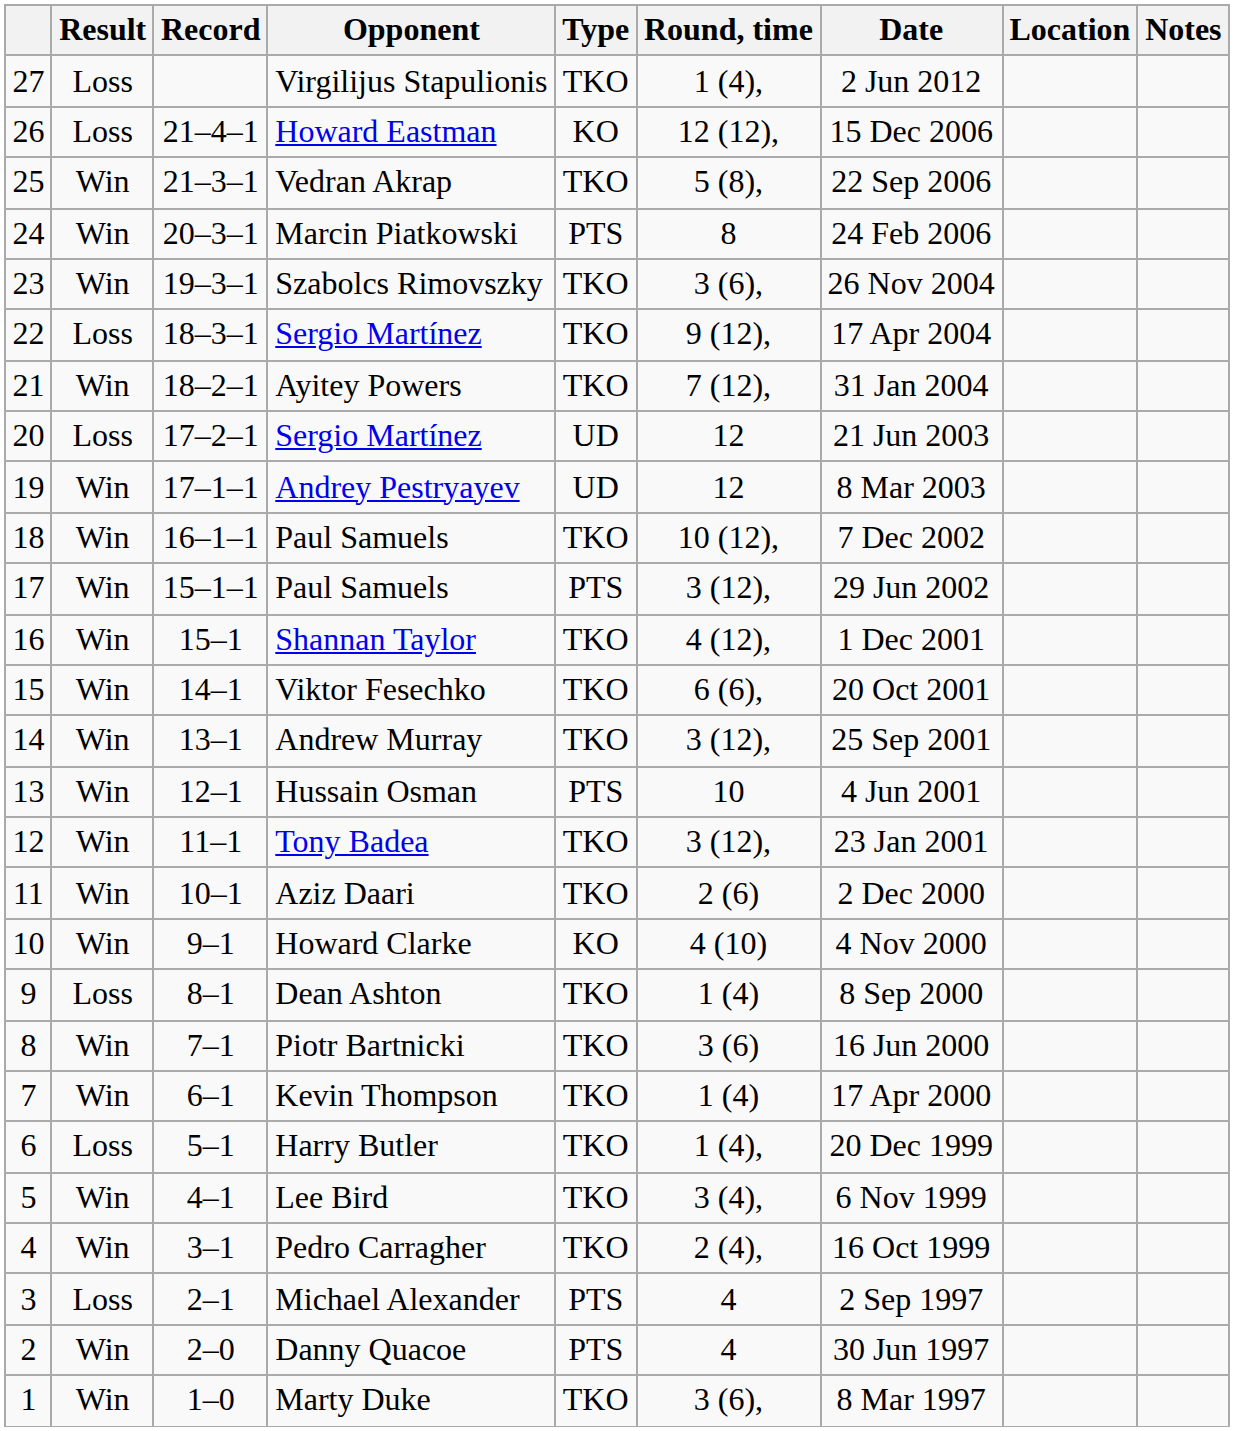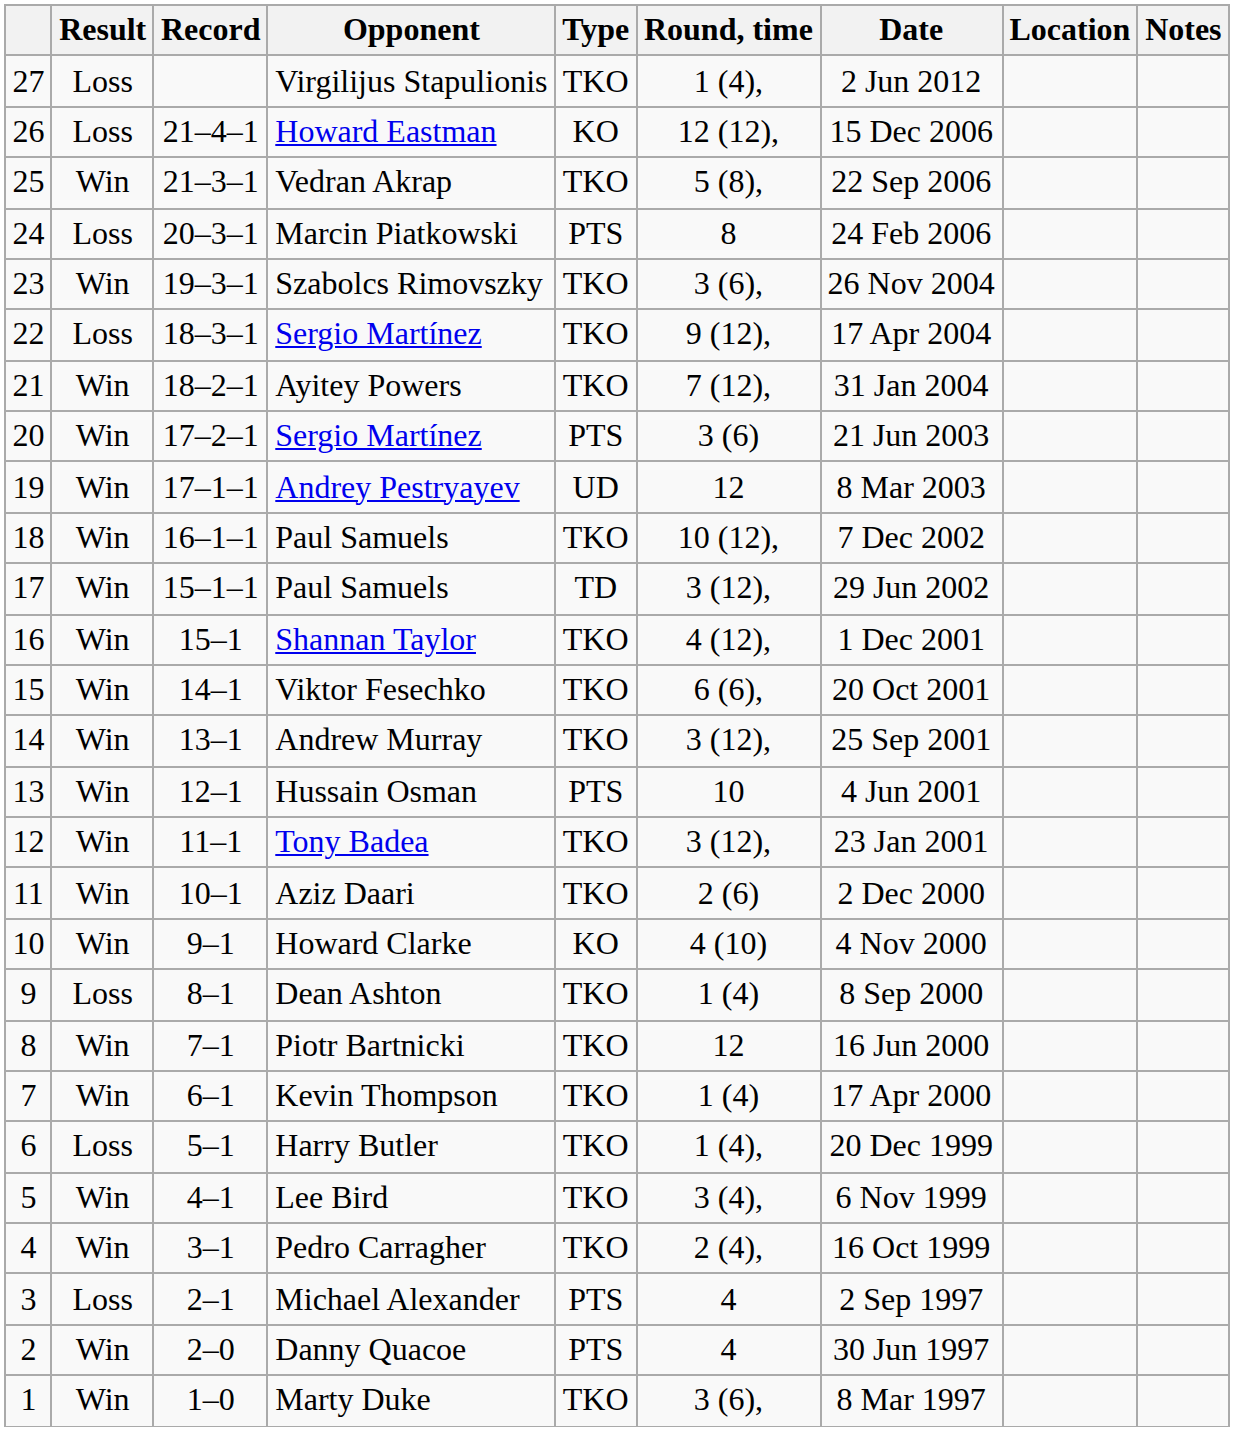 <table class="wikitable" style="text-align:center">
 <tr>
 <th></th>
 <th>Result</th>
 <th>Record</th>
 <th>Opponent</th>
 <th>Type</th>
 <th>Round, time</th>
 <th>Date</th>
 <th>Location</th>
 <th>Notes</th>
 </tr>
 <tr>
 <td>27</td>
 <td>Loss</td>
 <td></td>
 <td style="text-align:left;">Virgilijus Stapulionis</td>
 <td>TKO</td>
 <td>1 (4), </td>
 <td>2 Jun 2012</td>
 <td style="text-align:left"></td>
 <td></td>
 </tr>
 <tr>
 <td>26</td>
 <td>Loss</td>
 <td>21–4–1</td>
 <td style="text-align:left;"><a href='#'>Howard Eastman</a></td>
 <td>KO</td>
 <td>12 (12), </td>
 <td>15 Dec 2006</td>
 <td style="text-align:left"></td>
 <td style="text-align:left"></td>
 </tr>
 <tr>
 <td>25</td>
 <td>Win</td>
 <td>21–3–1</td>
 <td style="text-align:left;">Vedran Akrap</td>
 <td>TKO</td>
 <td>5 (8), </td>
 <td>22 Sep 2006</td>
 <td style="text-align:left"></td>
 <td></td>
 </tr>
 <tr>
 <td>24</td>
-<td>Win</td>
+<td>Loss</td>
 <td>20–3–1</td>
 <td style="text-align:left;">Marcin Piatkowski</td>
 <td>PTS</td>
 <td>8</td>
 <td>24 Feb 2006</td>
 <td style="text-align:left"></td>
 <td></td>
 </tr>
 <tr>
 <td>23</td>
 <td>Win</td>
 <td>19–3–1</td>
 <td style="text-align:left;">Szabolcs Rimovszky</td>
 <td>TKO</td>
 <td>3 (6), </td>
 <td>26 Nov 2004</td>
 <td style="text-align:left"></td>
 <td></td>
 </tr>
 <tr>
 <td>22</td>
 <td>Loss</td>
 <td>18–3–1</td>
 <td style="text-align:left;"><a href='#'>Sergio Martínez</a></td>
 <td>TKO</td>
 <td>9 (12), </td>
 <td>17 Apr 2004</td>
 <td style="text-align:left"></td>
 <td style="text-align:left"></td>
 </tr>
 <tr>
 <td>21</td>
 <td>Win</td>
 <td>18–2–1</td>
 <td style="text-align:left;">Ayitey Powers</td>
 <td>TKO</td>
 <td>7 (12), </td>
 <td>31 Jan 2004</td>
 <td style="text-align:left"></td>
 <td style="text-align:left"></td>
 </tr>
 <tr>
 <td>20</td>
-<td>Loss</td>
+<td>Win</td>
 <td>17–2–1</td>
 <td style="text-align:left;"><a href='#'>Sergio Martínez</a></td>
-<td>UD</td>
-<td>12</td>
+<td>PTS</td>
+<td>3 (6)</td>
 <td>21 Jun 2003</td>
 <td style="text-align:left"></td>
 <td style="text-align:left"></td>
 </tr>
 <tr>
 <td>19</td>
 <td>Win</td>
 <td>17–1–1</td>
 <td style="text-align:left;"><a href='#'>Andrey Pestryayev</a></td>
 <td>UD</td>
 <td>12</td>
 <td>8 Mar 2003</td>
 <td style="text-align:left"></td>
 <td style="text-align:left"></td>
 </tr>
 <tr>
 <td>18</td>
 <td>Win</td>
 <td>16–1–1</td>
 <td style="text-align:left;">Paul Samuels</td>
 <td>TKO</td>
 <td>10 (12), </td>
 <td>7 Dec 2002</td>
 <td style="text-align:left"></td>
 <td style="text-align:left"></td>
 </tr>
 <tr>
 <td>17</td>
 <td>Win</td>
 <td>15–1–1</td>
 <td style="text-align:left;">Paul Samuels</td>
-<td>PTS</td>
+<td>TD</td>
 <td>3 (12), </td>
 <td>29 Jun 2002</td>
 <td style="text-align:left"></td>
 <td style="text-align:left"></td>
 </tr>
 <tr>
 <td>16</td>
 <td>Win</td>
 <td>15–1</td>
 <td style="text-align:left;"><a href='#'>Shannan Taylor</a></td>
 <td>TKO</td>
 <td>4 (12), </td>
 <td>1 Dec 2001</td>
 <td style="text-align:left"></td>
 <td style="text-align:left"></td>
 </tr>
 <tr>
 <td>15</td>
 <td>Win</td>
 <td>14–1</td>
 <td style="text-align:left;">Viktor Fesechko</td>
 <td>TKO</td>
 <td>6 (6), </td>
 <td>20 Oct 2001</td>
 <td style="text-align:left"></td>
 <td></td>
 </tr>
 <tr>
 <td>14</td>
 <td>Win</td>
 <td>13–1</td>
 <td style="text-align:left;">Andrew Murray</td>
 <td>TKO</td>
 <td>3 (12), </td>
 <td>25 Sep 2001</td>
 <td style="text-align:left"></td>
 <td style="text-align:left"></td>
 </tr>
 <tr>
 <td>13</td>
 <td>Win</td>
 <td>12–1</td>
 <td style="text-align:left;">Hussain Osman</td>
 <td>PTS</td>
 <td>10</td>
 <td>4 Jun 2001</td>
 <td style="text-align:left"></td>
 <td></td>
 </tr>
 <tr>
 <td>12</td>
 <td>Win</td>
 <td>11–1</td>
 <td style="text-align:left;"><a href='#'>Tony Badea</a></td>
 <td>TKO</td>
 <td>3 (12), </td>
 <td>23 Jan 2001</td>
 <td style="text-align:left"></td>
 <td style="text-align:left"></td>
 </tr>
 <tr>
 <td>11</td>
 <td>Win</td>
 <td>10–1</td>
 <td style="text-align:left;">Aziz Daari</td>
 <td>TKO</td>
 <td>2 (6)</td>
 <td>2 Dec 2000</td>
 <td style="text-align:left"></td>
 <td></td>
 </tr>
 <tr>
 <td>10</td>
 <td>Win</td>
 <td>9–1</td>
 <td style="text-align:left;">Howard Clarke</td>
 <td>KO</td>
 <td>4 (10)</td>
 <td>4 Nov 2000</td>
 <td style="text-align:left"></td>
 <td></td>
 </tr>
 <tr>
 <td>9</td>
 <td>Loss</td>
 <td>8–1</td>
 <td style="text-align:left;">Dean Ashton</td>
 <td>TKO</td>
 <td>1 (4)</td>
 <td>8 Sep 2000</td>
 <td style="text-align:left"></td>
 <td></td>
 </tr>
 <tr>
 <td>8</td>
 <td>Win</td>
 <td>7–1</td>
 <td style="text-align:left;">Piotr Bartnicki</td>
 <td>TKO</td>
-<td>3 (6)</td>
+<td>12</td>
 <td>16 Jun 2000</td>
 <td style="text-align:left"></td>
 <td></td>
 </tr>
 <tr>
 <td>7</td>
 <td>Win</td>
 <td>6–1</td>
 <td style="text-align:left;">Kevin Thompson</td>
 <td>TKO</td>
 <td>1 (4)</td>
 <td>17 Apr 2000</td>
 <td style="text-align:left"></td>
 <td></td>
 </tr>
 <tr>
 <td>6</td>
 <td>Loss</td>
 <td>5–1</td>
 <td style="text-align:left;">Harry Butler</td>
 <td>TKO</td>
 <td>1 (4), </td>
 <td>20 Dec 1999</td>
 <td style="text-align:left"></td>
 <td></td>
 </tr>
 <tr>
 <td>5</td>
 <td>Win</td>
 <td>4–1</td>
 <td style="text-align:left;">Lee Bird</td>
 <td>TKO</td>
 <td>3 (4), </td>
 <td>6 Nov 1999</td>
 <td style="text-align:left"></td>
 <td></td>
 </tr>
 <tr>
 <td>4</td>
 <td>Win</td>
 <td>3–1</td>
 <td style="text-align:left;">Pedro Carragher</td>
 <td>TKO</td>
 <td>2 (4), </td>
 <td>16 Oct 1999</td>
 <td style="text-align:left"></td>
 <td></td>
 </tr>
 <tr>
 <td>3</td>
 <td>Loss</td>
 <td>2–1</td>
 <td style="text-align:left;">Michael Alexander</td>
 <td>PTS</td>
 <td>4</td>
 <td>2 Sep 1997</td>
 <td style="text-align:left"></td>
 <td></td>
 </tr>
 <tr>
 <td>2</td>
 <td>Win</td>
 <td>2–0</td>
 <td style="text-align:left;">Danny Quacoe</td>
 <td>PTS</td>
 <td>4</td>
 <td>30 Jun 1997</td>
 <td style="text-align:left"></td>
 <td></td>
 </tr>
 <tr>
 <td>1</td>
 <td>Win</td>
 <td>1–0</td>
 <td style="text-align:left;">Marty Duke</td>
 <td>TKO</td>
 <td>3 (6), </td>
 <td>8 Mar 1997</td>
 <td style="text-align:left"></td>
 <td></td>
 </tr>
 </table>
